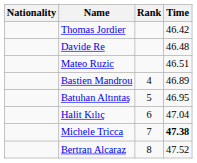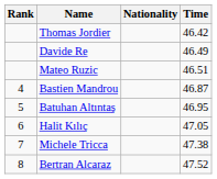 <table class="wikitable sortable" style="text-align:center;font-size:95%">
 <tr>
+<th>Rank</th>
+<th>Name</th>
 <th>Nationality</th>
-<th>Name</th>
-<th>Rank</th>
 <th>Time</th>
 </tr>
 <tr>
+<td></td>
+<td align=left><a href='#'>Thomas Jordier</a></td>
 <td align=left></td>
-<td align=left><a href='#'>Thomas Jordier</a></td>
-<td></td>
 <td>46.42</td>
 </tr>
 <tr>
+<td></td>
+<td align=left><a href='#'>Davide Re</a></td>
 <td align=left></td>
-<td align=left><a href='#'>Davide Re</a></td>
-<td></td>
-<td>46.48</td>
+<td>46.49</td>
 </tr>
 <tr>
+<td></td>
+<td align=left><a href='#'>Mateo Ruzic</a></td>
 <td align=left></td>
-<td align=left><a href='#'>Mateo Ruzic</a></td>
-<td></td>
 <td>46.51</td>
 </tr>
 <tr>
+<td>4</td>
+<td align=left><a href='#'>Bastien Mandrou</a></td>
 <td align=left></td>
-<td align=left><a href='#'>Bastien Mandrou</a></td>
-<td>4</td>
-<td>46.89</td>
+<td>46.87</td>
 </tr>
 <tr>
+<td>5</td>
+<td align=left><a href='#'>Batuhan Altıntaş</a></td>
 <td align=left></td>
-<td align=left><a href='#'>Batuhan Altıntaş</a></td>
-<td>5</td>
 <td>46.95</td>
 </tr>
 <tr>
+<td>6</td>
+<td align=left><a href='#'>Halit Kılıç</a></td>
 <td align=left></td>
-<td align=left><a href='#'>Halit Kılıç</a></td>
-<td>6</td>
-<td>47.04</td>
+<td>47.05</td>
 </tr>
 <tr>
+<td>7</td>
+<td align=left><a href='#'>Michele Tricca</a></td>
 <td align=left></td>
-<td align=left><a href='#'>Michele Tricca</a></td>
-<td>7</td>
-<td><strong>47.38</strong></td>
+<td>47.38</td>
 </tr>
 <tr>
+<td>8</td>
+<td align=left><a href='#'>Bertran Alcaraz</a></td>
 <td align=left></td>
-<td align=left><a href='#'>Bertran Alcaraz</a></td>
-<td>8</td>
 <td>47.52</td>
 </tr>
 </table>
